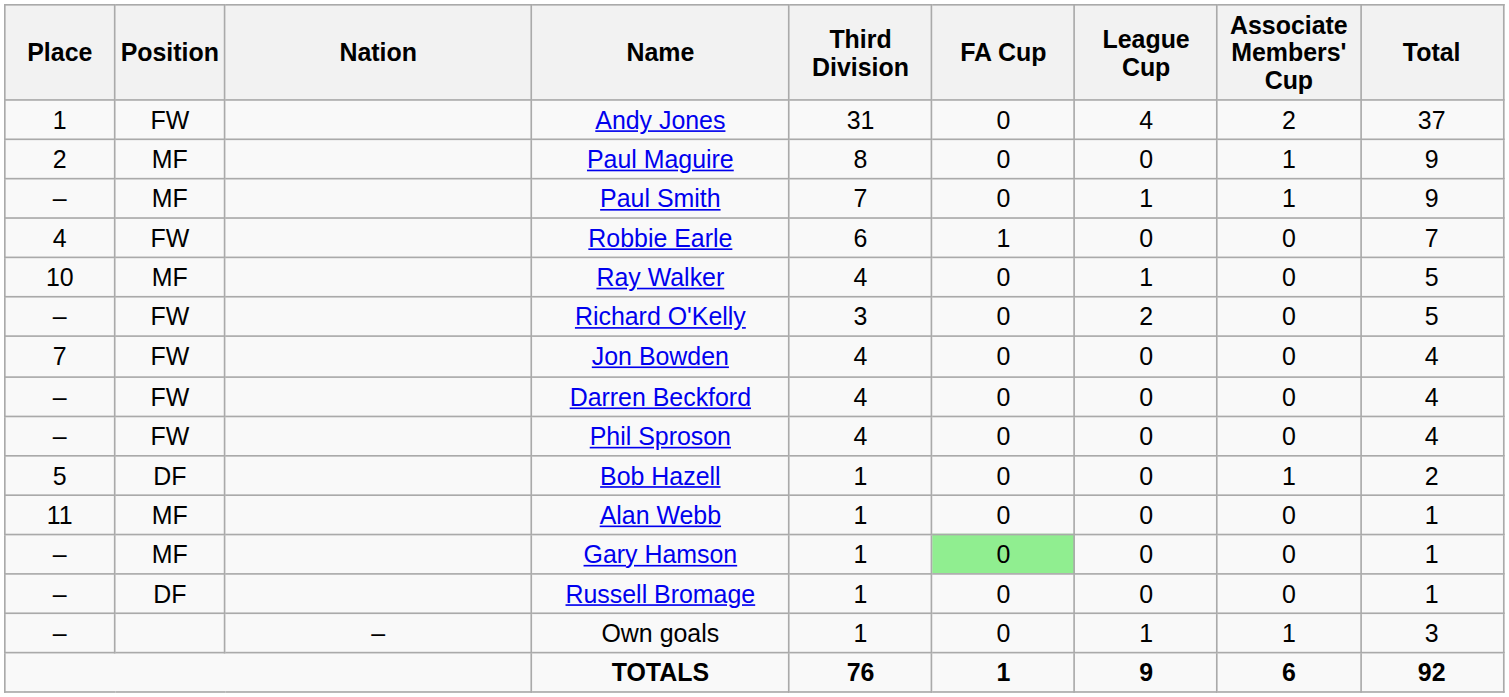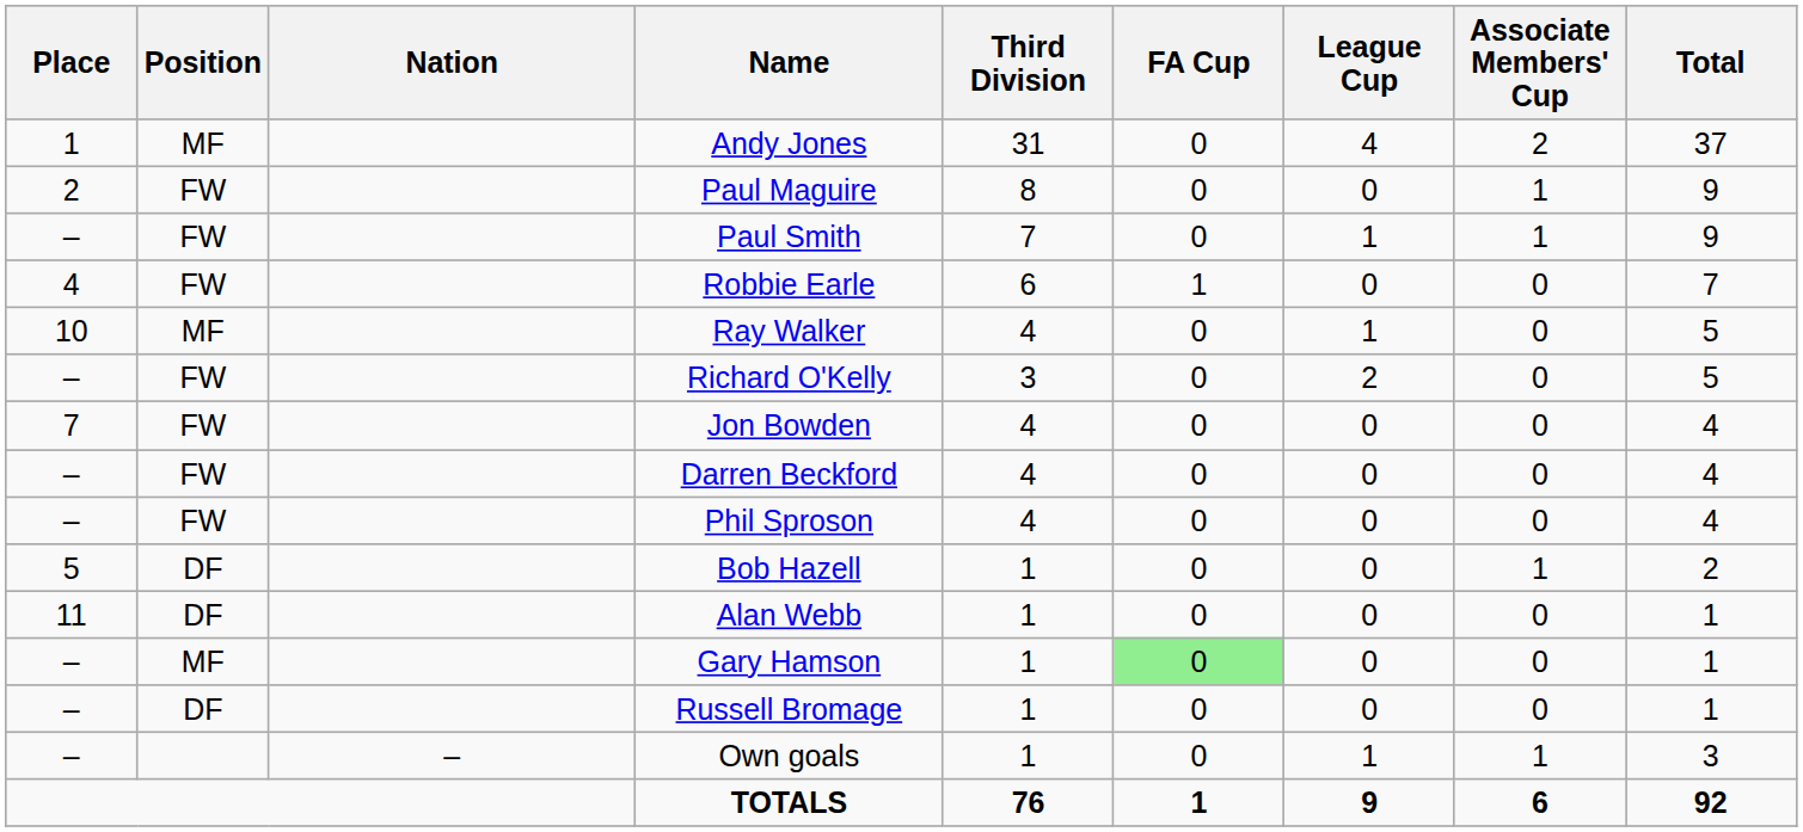 <table class="wikitable" style="font-size: 95%; text-align: center;">
 <tr>
 <th width=60>Place</th>
 <th width=60>Position</th>
 <th width=180>Nation</th>
 <th width=150>Name</th>
 <th width=80>Third Division</th>
 <th width=80>FA Cup</th>
 <th width=80>League Cup</th>
 <th width=80>Associate Members' Cup</th>
 <th width=80>Total</th>
 </tr>
 <tr>
 <td>1</td>
-<td>FW</td>
+<td>MF</td>
 <td></td>
 <td><a href='#'>Andy Jones</a></td>
 <td>31</td>
 <td>0</td>
 <td>4</td>
 <td>2</td>
 <td>37</td>
 </tr>
 <tr>
 <td>2</td>
-<td>MF</td>
+<td>FW</td>
 <td></td>
 <td><a href='#'>Paul Maguire</a></td>
 <td>8</td>
 <td>0</td>
 <td>0</td>
 <td>1</td>
 <td>9</td>
 </tr>
 <tr>
 <td>–</td>
-<td>MF</td>
+<td>FW</td>
 <td></td>
 <td><a href='#'>Paul Smith</a></td>
 <td>7</td>
 <td>0</td>
 <td>1</td>
 <td>1</td>
 <td>9</td>
 </tr>
 <tr>
 <td>4</td>
 <td>FW</td>
 <td></td>
 <td><a href='#'>Robbie Earle</a></td>
 <td>6</td>
 <td>1</td>
 <td>0</td>
 <td>0</td>
 <td>7</td>
 </tr>
 <tr>
 <td>10</td>
 <td>MF</td>
 <td></td>
 <td><a href='#'>Ray Walker</a></td>
 <td>4</td>
 <td>0</td>
 <td>1</td>
 <td>0</td>
 <td>5</td>
 </tr>
 <tr>
 <td>–</td>
 <td>FW</td>
 <td></td>
 <td><a href='#'>Richard O'Kelly</a></td>
 <td>3</td>
 <td>0</td>
 <td>2</td>
 <td>0</td>
 <td>5</td>
 </tr>
 <tr>
 <td>7</td>
 <td>FW</td>
 <td></td>
 <td><a href='#'>Jon Bowden</a></td>
 <td>4</td>
 <td>0</td>
 <td>0</td>
 <td>0</td>
 <td>4</td>
 </tr>
 <tr>
 <td>–</td>
 <td>FW</td>
 <td></td>
 <td><a href='#'>Darren Beckford</a></td>
 <td>4</td>
 <td>0</td>
 <td>0</td>
 <td>0</td>
 <td>4</td>
 </tr>
 <tr>
 <td>–</td>
 <td>FW</td>
 <td></td>
 <td><a href='#'>Phil Sproson</a></td>
 <td>4</td>
 <td>0</td>
 <td>0</td>
 <td>0</td>
 <td>4</td>
 </tr>
 <tr>
 <td>5</td>
 <td>DF</td>
 <td></td>
 <td><a href='#'>Bob Hazell</a></td>
 <td>1</td>
 <td>0</td>
 <td>0</td>
 <td>1</td>
 <td>2</td>
 </tr>
 <tr>
 <td>11</td>
-<td>MF</td>
+<td>DF</td>
 <td></td>
 <td><a href='#'>Alan Webb</a></td>
 <td>1</td>
 <td>0</td>
 <td>0</td>
 <td>0</td>
 <td>1</td>
 </tr>
 <tr>
 <td>–</td>
 <td>MF</td>
 <td></td>
 <td><a href='#'>Gary Hamson</a></td>
 <td>1</td>
 <td style="background: lightgreen;">0</td>
 <td>0</td>
 <td>0</td>
 <td>1</td>
 </tr>
 <tr>
 <td>–</td>
 <td>DF</td>
 <td></td>
 <td><a href='#'>Russell Bromage</a></td>
 <td>1</td>
 <td>0</td>
 <td>0</td>
 <td>0</td>
 <td>1</td>
 </tr>
 <tr>
 <td>–</td>
 <td></td>
 <td>–</td>
 <td>Own goals</td>
 <td>1</td>
 <td>0</td>
 <td>1</td>
 <td>1</td>
 <td>3</td>
 </tr>
 <tr>
 <td colspan="3"></td>
 <td><strong>TOTALS</strong></td>
 <td><strong>76</strong></td>
 <td><strong>1</strong></td>
 <td><strong>9</strong></td>
 <td><strong>6</strong></td>
 <td><strong>92</strong></td>
 </tr>
 </table>
